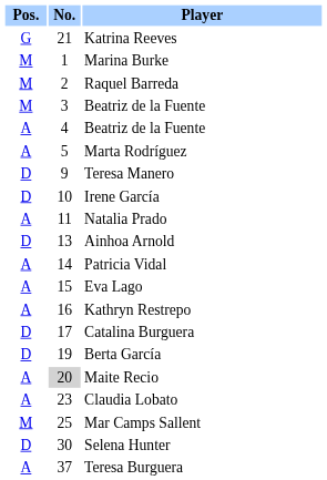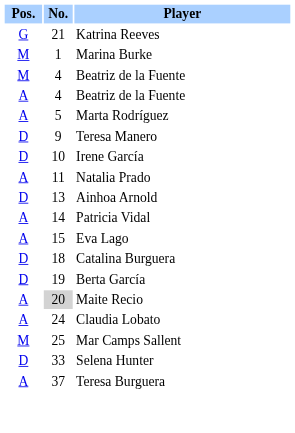 <table border="0" cellspacing="2" cellpadding="2">
 <tr bgcolor=AAD0FF>
 <th width=40>Pos.</th>
 <th width=30>No.</th>
 <th width=250>Player</th>
 </tr>
 <tr>
 <td style="text-align:center;"><a href='#'>G</a></td>
 <td style="text-align:center;">21</td>
 <td>Katrina Reeves</td>
 </tr>
 <tr>
 <td style="text-align:center;"><a href='#'>M</a></td>
 <td style="text-align:center;">1</td>
 <td>Marina Burke</td>
 </tr>
 <tr>
 <td style="text-align:center;"><a href='#'>M</a></td>
-<td style="text-align:center;">2</td>
-<td>Raquel Barreda</td>
-</tr>
-<tr>
-<td style="text-align:center;"><a href='#'>M</a></td>
-<td style="text-align:center;">3</td>
+<td style="text-align:center;">4</td>
 <td>Beatriz de la Fuente</td>
 </tr>
 <tr>
 <td style="text-align:center;"><a href='#'>A</a></td>
 <td style="text-align:center;">4</td>
 <td>Beatriz de la Fuente</td>
 </tr>
 <tr>
 <td style="text-align:center;"><a href='#'>A</a></td>
 <td style="text-align:center;">5</td>
 <td>Marta Rodríguez</td>
 </tr>
 <tr>
 <td style="text-align:center;"><a href='#'>D</a></td>
 <td style="text-align:center;">9</td>
 <td>Teresa Manero</td>
 </tr>
 <tr>
 <td style="text-align:center;"><a href='#'>D</a></td>
 <td style="text-align:center;">10</td>
 <td>Irene García</td>
 </tr>
 <tr>
 <td style="text-align:center;"><a href='#'>A</a></td>
 <td style="text-align:center;">11</td>
 <td>Natalia Prado</td>
 </tr>
 <tr>
 <td style="text-align:center;"><a href='#'>D</a></td>
 <td style="text-align:center;">13</td>
 <td>Ainhoa Arnold</td>
 </tr>
 <tr>
 <td style="text-align:center;"><a href='#'>A</a></td>
 <td style="text-align:center;">14</td>
 <td>Patricia Vidal</td>
 </tr>
 <tr>
 <td style="text-align:center;"><a href='#'>A</a></td>
 <td style="text-align:center;">15</td>
 <td>Eva Lago</td>
 </tr>
 <tr>
-<td style="text-align:center;"><a href='#'>A</a></td>
-<td style="text-align:center;">16</td>
-<td>Kathryn Restrepo</td>
-</tr>
-<tr>
 <td style="text-align:center;"><a href='#'>D</a></td>
-<td style="text-align:center;">17</td>
+<td style="text-align:center;">18</td>
 <td>Catalina Burguera</td>
 </tr>
 <tr>
 <td style="text-align:center;"><a href='#'>D</a></td>
 <td style="text-align:center;">19</td>
 <td>Berta García</td>
 </tr>
 <tr>
 <td style="text-align:center;"><a href='#'>A</a></td>
 <td style="background: lightgrey; text-align:center;">20</td>
 <td>Maite Recio</td>
 </tr>
 <tr>
 <td style="text-align:center;"><a href='#'>A</a></td>
-<td style="text-align:center;">23</td>
+<td style="text-align:center;">24</td>
 <td>Claudia Lobato</td>
 </tr>
 <tr>
 <td style="text-align:center;"><a href='#'>M</a></td>
 <td style="text-align:center;">25</td>
 <td>Mar Camps Sallent</td>
 </tr>
 <tr>
 <td style="text-align:center;"><a href='#'>D</a></td>
-<td style="text-align:center;">30</td>
+<td style="text-align:center;">33</td>
 <td>Selena Hunter</td>
 </tr>
 <tr>
 <td style="text-align:center;"><a href='#'>A</a></td>
 <td style="text-align:center;">37</td>
 <td>Teresa Burguera</td>
 </tr>
 <tr>
 </tr>
 </table>
